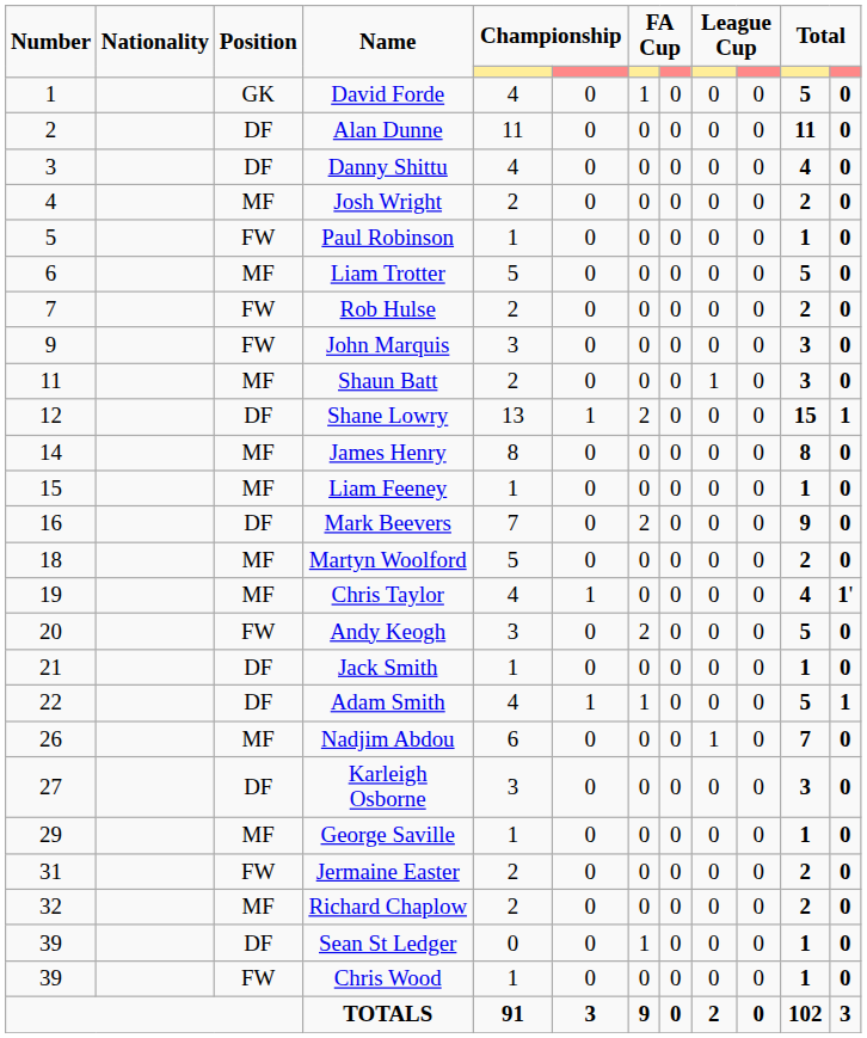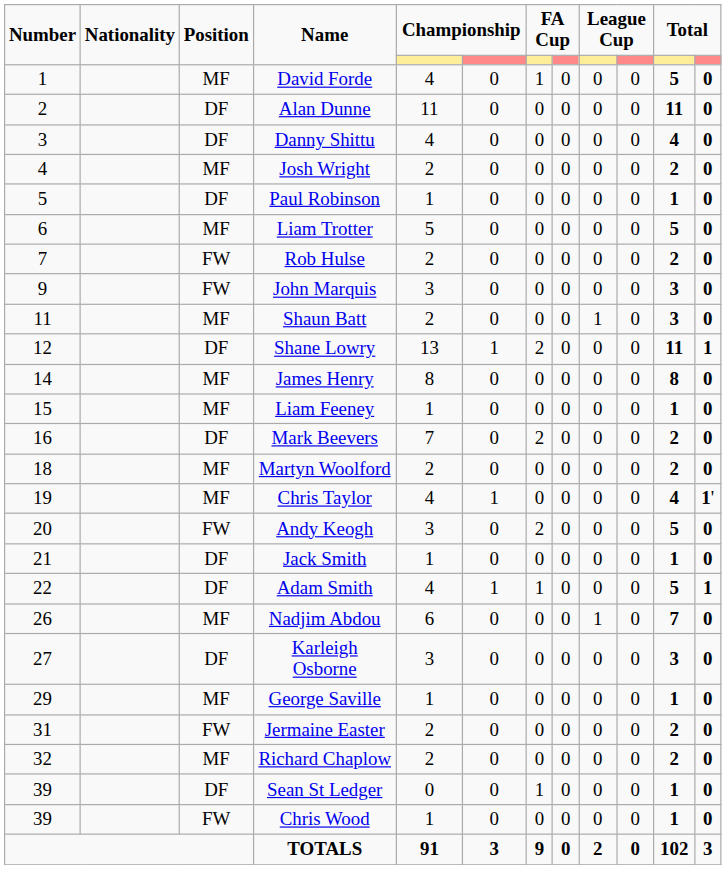 <table class="wikitable" style="text-align:center;">
 <tr style="text-align:center;">
 <td rowspan="2"  style="width:10%; "><strong>Number</strong></td>
 <td rowspan="2"  style="width:10%; "><strong>Nationality</strong></td>
 <td rowspan="2"  style="width:10%; "><strong>Position</strong></td>
 <td rowspan="2"  style="width:20%; "><strong>Name</strong></td>
 <td colspan="2"><strong>Championship</strong></td>
 <td colspan="2"><strong>FA Cup</strong></td>
 <td colspan="2"><strong>League Cup</strong></td>
 <td colspan="2"><strong>Total</strong></td>
 </tr>
 <tr>
 <th style="width:60px; background:#fe9;"></th>
 <th style="width:60px; background:#ff8888;"></th>
 <th style="width:60px; background:#fe9;"></th>
 <th style="width:60px; background:#ff8888;"></th>
 <th style="width:60px; background:#fe9;"></th>
 <th style="width:60px; background:#ff8888;"></th>
 <th style="width:60px; background:#fe9;"></th>
 <th style="width:60px; background:#ff8888;"></th>
 </tr>
 <tr>
 <td>1</td>
 <td></td>
-<td>GK</td>
+<td>MF</td>
 <td><a href='#'>David Forde</a></td>
 <td>4</td>
 <td>0</td>
 <td>1</td>
 <td>0</td>
 <td>0</td>
 <td>0</td>
 <td><strong>5</strong></td>
 <td><strong>0</strong></td>
 </tr>
 <tr>
 <td>2</td>
 <td></td>
 <td>DF</td>
 <td><a href='#'>Alan Dunne</a></td>
 <td>11</td>
 <td>0</td>
 <td>0</td>
 <td>0</td>
 <td>0</td>
 <td>0</td>
 <td><strong>11</strong></td>
 <td><strong>0</strong></td>
 </tr>
 <tr>
 <td>3</td>
 <td></td>
 <td>DF</td>
 <td><a href='#'>Danny Shittu</a></td>
 <td>4</td>
 <td>0</td>
 <td>0</td>
 <td>0</td>
 <td>0</td>
 <td>0</td>
 <td><strong>4</strong></td>
 <td><strong>0</strong></td>
 </tr>
 <tr>
 <td>4</td>
 <td></td>
 <td>MF</td>
 <td><a href='#'>Josh Wright</a></td>
 <td>2</td>
 <td>0</td>
 <td>0</td>
 <td>0</td>
 <td>0</td>
 <td>0</td>
 <td><strong>2</strong></td>
 <td><strong>0</strong></td>
 </tr>
 <tr>
 <td>5</td>
 <td></td>
-<td>FW</td>
+<td>DF</td>
 <td><a href='#'>Paul Robinson</a></td>
 <td>1</td>
 <td>0</td>
 <td>0</td>
 <td>0</td>
 <td>0</td>
 <td>0</td>
 <td><strong>1</strong></td>
 <td><strong>0</strong></td>
 </tr>
 <tr>
 <td>6</td>
 <td></td>
 <td>MF</td>
 <td><a href='#'>Liam Trotter</a></td>
 <td>5</td>
 <td>0</td>
 <td>0</td>
 <td>0</td>
 <td>0</td>
 <td>0</td>
 <td><strong>5</strong></td>
 <td><strong>0</strong></td>
 </tr>
 <tr>
 <td>7</td>
 <td></td>
 <td>FW</td>
 <td><a href='#'>Rob Hulse</a></td>
 <td>2</td>
 <td>0</td>
 <td>0</td>
 <td>0</td>
 <td>0</td>
 <td>0</td>
 <td><strong>2</strong></td>
 <td><strong>0</strong></td>
 </tr>
 <tr>
 <td>9</td>
 <td></td>
 <td>FW</td>
 <td><a href='#'>John Marquis</a></td>
 <td>3</td>
 <td>0</td>
 <td>0</td>
 <td>0</td>
 <td>0</td>
 <td>0</td>
 <td><strong>3</strong></td>
 <td><strong>0</strong></td>
 </tr>
 <tr>
 <td>11</td>
 <td></td>
 <td>MF</td>
 <td><a href='#'>Shaun Batt</a></td>
 <td>2</td>
 <td>0</td>
 <td>0</td>
 <td>0</td>
 <td>1</td>
 <td>0</td>
 <td><strong>3</strong></td>
 <td><strong>0</strong></td>
 </tr>
 <tr>
 <td>12</td>
 <td></td>
 <td>DF</td>
 <td><a href='#'>Shane Lowry</a></td>
 <td>13</td>
 <td>1</td>
 <td>2</td>
 <td>0</td>
 <td>0</td>
 <td>0</td>
-<td><strong>15</strong></td>
+<td><strong>11</strong></td>
 <td><strong>1</strong></td>
 </tr>
 <tr>
 <td>14</td>
 <td></td>
 <td>MF</td>
 <td><a href='#'>James Henry</a></td>
 <td>8</td>
 <td>0</td>
 <td>0</td>
 <td>0</td>
 <td>0</td>
 <td>0</td>
 <td><strong>8</strong></td>
 <td><strong>0</strong></td>
 </tr>
 <tr>
 <td>15</td>
 <td></td>
 <td>MF</td>
 <td><a href='#'>Liam Feeney</a></td>
 <td>1</td>
 <td>0</td>
 <td>0</td>
 <td>0</td>
 <td>0</td>
 <td>0</td>
 <td><strong>1</strong></td>
 <td><strong>0</strong></td>
 </tr>
 <tr>
 <td>16</td>
 <td></td>
 <td>DF</td>
 <td><a href='#'>Mark Beevers</a></td>
 <td>7</td>
 <td>0</td>
 <td>2</td>
 <td>0</td>
 <td>0</td>
 <td>0</td>
-<td><strong>9</strong></td>
+<td><strong>2</strong></td>
 <td><strong>0</strong></td>
 </tr>
 <tr>
 <td>18</td>
 <td></td>
 <td>MF</td>
 <td><a href='#'>Martyn Woolford</a></td>
-<td>5</td>
+<td>2</td>
 <td>0</td>
 <td>0</td>
 <td>0</td>
 <td>0</td>
 <td>0</td>
 <td><strong>2</strong></td>
 <td><strong>0</strong></td>
 </tr>
 <tr>
 <td>19</td>
 <td></td>
 <td>MF</td>
 <td><a href='#'>Chris Taylor</a></td>
 <td>4</td>
 <td>1</td>
 <td>0</td>
 <td>0</td>
 <td>0</td>
 <td>0</td>
 <td><strong>4</strong></td>
 <td><strong>1</strong>'</td>
 </tr>
 <tr>
 <td>20</td>
 <td></td>
 <td>FW</td>
 <td><a href='#'>Andy Keogh</a></td>
 <td>3</td>
 <td>0</td>
 <td>2</td>
 <td>0</td>
 <td>0</td>
 <td>0</td>
 <td><strong>5</strong></td>
 <td><strong>0</strong></td>
 </tr>
 <tr>
 <td>21</td>
 <td></td>
 <td>DF</td>
 <td><a href='#'>Jack Smith</a></td>
 <td>1</td>
 <td>0</td>
 <td>0</td>
 <td>0</td>
 <td>0</td>
 <td>0</td>
 <td><strong>1</strong></td>
 <td><strong>0</strong></td>
 </tr>
 <tr>
 <td>22</td>
 <td></td>
 <td>DF</td>
 <td><a href='#'>Adam Smith</a></td>
 <td>4</td>
 <td>1</td>
 <td>1</td>
 <td>0</td>
 <td>0</td>
 <td>0</td>
 <td><strong>5</strong></td>
 <td><strong>1</strong></td>
 </tr>
 <tr>
 <td>26</td>
 <td></td>
 <td>MF</td>
 <td><a href='#'>Nadjim Abdou</a></td>
 <td>6</td>
 <td>0</td>
 <td>0</td>
 <td>0</td>
 <td>1</td>
 <td>0</td>
 <td><strong>7</strong></td>
 <td><strong>0</strong></td>
 </tr>
 <tr>
 <td>27</td>
 <td></td>
 <td>DF</td>
 <td><a href='#'>Karleigh Osborne</a></td>
 <td>3</td>
 <td>0</td>
 <td>0</td>
 <td>0</td>
 <td>0</td>
 <td>0</td>
 <td><strong>3</strong></td>
 <td><strong>0</strong></td>
 </tr>
 <tr>
 <td>29</td>
 <td></td>
 <td>MF</td>
 <td><a href='#'>George Saville</a></td>
 <td>1</td>
 <td>0</td>
 <td>0</td>
 <td>0</td>
 <td>0</td>
 <td>0</td>
 <td><strong>1</strong></td>
 <td><strong>0</strong></td>
 </tr>
 <tr>
 <td>31</td>
 <td></td>
 <td>FW</td>
 <td><a href='#'>Jermaine Easter</a></td>
 <td>2</td>
 <td>0</td>
 <td>0</td>
 <td>0</td>
 <td>0</td>
 <td>0</td>
 <td><strong>2</strong></td>
 <td><strong>0</strong></td>
 </tr>
 <tr>
 <td>32</td>
 <td></td>
 <td>MF</td>
 <td><a href='#'>Richard Chaplow</a></td>
 <td>2</td>
 <td>0</td>
 <td>0</td>
 <td>0</td>
 <td>0</td>
 <td>0</td>
 <td><strong>2</strong></td>
 <td><strong>0</strong></td>
 </tr>
 <tr>
 <td>39</td>
 <td></td>
 <td>DF</td>
 <td><a href='#'>Sean St Ledger</a></td>
 <td>0</td>
 <td>0</td>
 <td>1</td>
 <td>0</td>
 <td>0</td>
 <td>0</td>
 <td><strong>1</strong></td>
 <td><strong>0</strong></td>
 </tr>
 <tr>
 <td>39</td>
 <td></td>
 <td>FW</td>
 <td><a href='#'>Chris Wood</a></td>
 <td>1</td>
 <td>0</td>
 <td>0</td>
 <td>0</td>
 <td>0</td>
 <td>0</td>
 <td><strong>1</strong></td>
 <td><strong>0</strong></td>
 </tr>
 <tr>
 <td colspan="3"></td>
 <td><strong>TOTALS</strong></td>
 <td><strong>91</strong></td>
 <td><strong>3</strong></td>
 <td><strong>9</strong></td>
 <td><strong>0</strong></td>
 <td><strong>2</strong></td>
 <td><strong>0</strong></td>
 <td><strong>102</strong></td>
 <td><strong>3</strong></td>
 </tr>
 </table>
